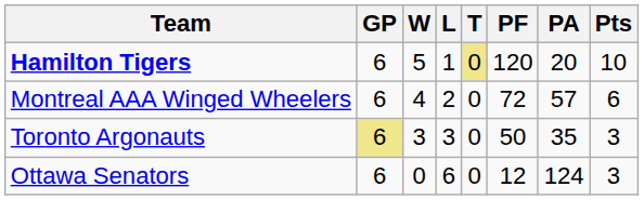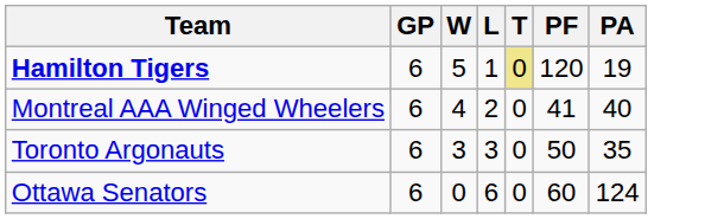 <table class="wikitable">
 <tr>
 <th>Team</th>
 <th>GP</th>
 <th>W</th>
 <th>L</th>
 <th>T</th>
 <th>PF</th>
 <th>PA</th>
-<th>Pts</th>
 </tr>
 <tr align="center">
 <td align="left"><strong><a href='#'>Hamilton Tigers</a></strong></td>
 <td>6</td>
 <td>5</td>
 <td>1</td>
 <td style="background: khaki;">0</td>
 <td>120</td>
-<td>20</td>
-<td>10</td>
+<td>19</td>
 </tr>
 <tr align="center">
 <td align="left"><a href='#'>Montreal AAA Winged Wheelers</a></td>
 <td>6</td>
 <td>4</td>
 <td>2</td>
 <td>0</td>
-<td>72</td>
-<td>57</td>
-<td>6</td>
+<td>41</td>
+<td>40</td>
 </tr>
 <tr align="center">
 <td align="left"><a href='#'>Toronto Argonauts</a></td>
-<td style="background: khaki;">6</td>
+<td>6</td>
 <td>3</td>
 <td>3</td>
 <td>0</td>
 <td>50</td>
 <td>35</td>
-<td>3</td>
 </tr>
 <tr align="center">
 <td align="left"><a href='#'>Ottawa Senators</a></td>
 <td>6</td>
 <td>0</td>
 <td>6</td>
 <td>0</td>
-<td>12</td>
+<td>60</td>
 <td>124</td>
-<td>3</td>
 </tr>
 </table>
